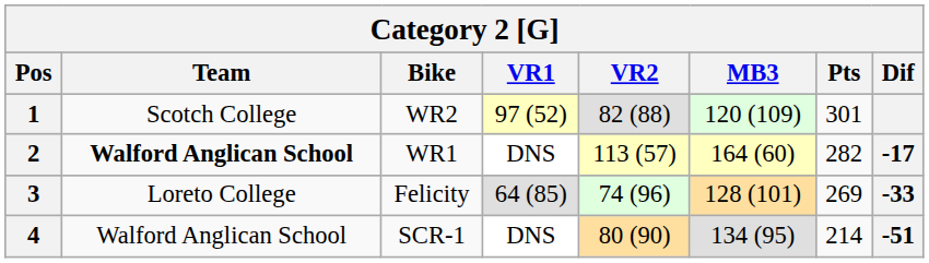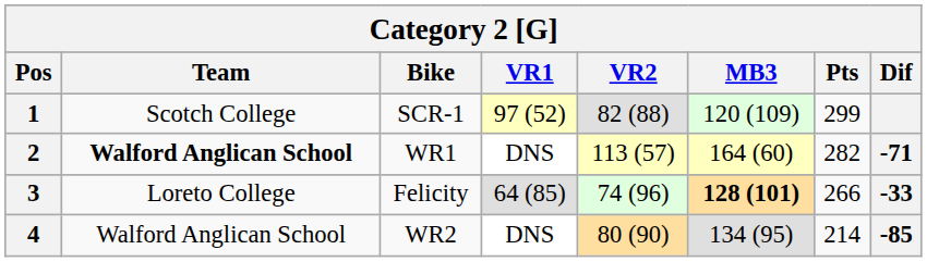 <table class="wikitable collapsible collapsed" style="font-size: 85%; text-align:center">
 <tr>
 <th colspan="8" width="500"><big>Category 2 [G]</big></th>
 </tr>
 <tr>
 <th valign="middle">Pos</th>
 <th valign="middle">Team</th>
 <th valign="middle">Bike</th>
 <th><a href='#'>VR1</a><br></th>
 <th><a href='#'>VR2</a><br></th>
 <th><a href='#'>MB3</a><br></th>
 <th valign="middle">Pts</th>
 <th valign="middle">Dif</th>
 </tr>
 <tr>
 <th>1</th>
 <td> Scotch College</td>
-<td>WR2</td>
+<td>SCR-1</td>
 <td bgcolor="#FFFFBF">97 (52)</td>
 <td bgcolor="#dfdfdf">82 (88)</td>
 <td bgcolor="#dfffdf">120 (109)</td>
-<td>301</td>
+<td>299</td>
 <th></th>
 </tr>
 <tr>
 <th>2</th>
 <td><strong> Walford Anglican School</strong></td>
 <td>WR1</td>
 <td bgcolor="#ffffff">DNS</td>
 <td bgcolor="#FFFFBF">113 (57)</td>
 <td bgcolor="#FFFFBF">164 (60)</td>
 <td>282</td>
-<th>-17</th>
+<th>-71</th>
 </tr>
 <tr>
 <th>3</th>
 <td> Loreto College</td>
 <td>Felicity</td>
 <td bgcolor="#dfdfdf">64 (85)</td>
 <td bgcolor="#dfffdf">74 (96)</td>
-<td bgcolor="#ffdf9f">128 (101)</td>
-<td>269</td>
+<td bgcolor="#ffdf9f"><strong>128 (101)</strong></td>
+<td>266</td>
 <th>-33</th>
 </tr>
 <tr>
 <th>4</th>
 <td> Walford Anglican School</td>
-<td>SCR-1</td>
+<td>WR2</td>
 <td bgcolor="#ffffff">DNS</td>
 <td bgcolor="#ffdf9f">80 (90)</td>
 <td bgcolor="#dfdfdf">134 (95)</td>
 <td>214</td>
-<th>-51</th>
+<th>-85</th>
 </tr>
 </table>
